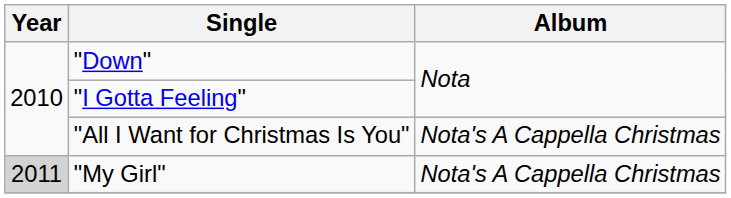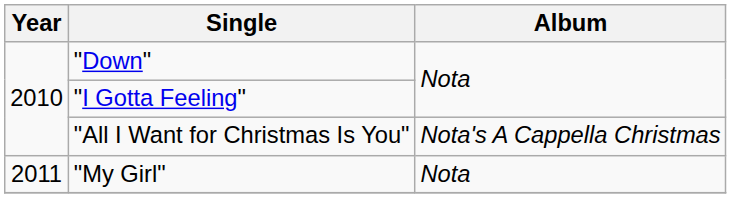 <table class="wikitable" style="text-align:center;">
 <tr>
 <th rowspan="1">Year</th>
 <th rowspan="1">Single</th>
 <th rowspan="1">Album</th>
 </tr>
 <tr>
 <td rowspan="3">2010</td>
 <td style="text-align:left;">"<a href='#'>Down</a>"</td>
 <td align="left" rowspan="2"><em>Nota</em></td>
 </tr>
 <tr>
 <td style="text-align:left;">"<a href='#'>I Gotta Feeling</a>"</td>
 </tr>
 <tr>
 <td style="text-align:left;">"All I Want for Christmas Is You"</td>
 <td align="left"><em>Nota's A Cappella Christmas</em></td>
 </tr>
 <tr>
-<td style="background: lightgrey;">2011</td>
+<td>2011</td>
 <td style="text-align:left;">"My Girl"</td>
-<td align="left"><em>Nota's A Cappella Christmas</em></td>
+<td align="left"><em>Nota</em></td>
 </tr>
 <tr>
 </tr>
 </table>
